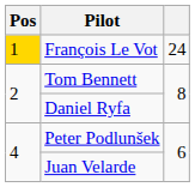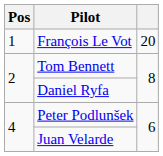 <table class="wikitable" style="font-size: 95%;">
 <tr>
 <th>Pos</th>
 <th>Pilot</th>
 <th></th>
 </tr>
 <tr>
-<td style="background: gold;">1</td>
+<td>1</td>
 <td> <a href='#'>François Le Vot</a></td>
-<td align="right">24</td>
+<td align="right">20</td>
 </tr>
 <tr>
 <td rowspan=2>2</td>
 <td> <a href='#'>Tom Bennett</a></td>
 <td rowspan=2 align="right">8</td>
 </tr>
 <tr>
 <td> <a href='#'>Daniel Ryfa</a></td>
 </tr>
 <tr>
 <td rowspan=2>4</td>
 <td> <a href='#'>Peter Podlunšek</a></td>
 <td rowspan=2 align="right">6</td>
 </tr>
 <tr>
 <td> <a href='#'>Juan Velarde</a></td>
 </tr>
 </table>
